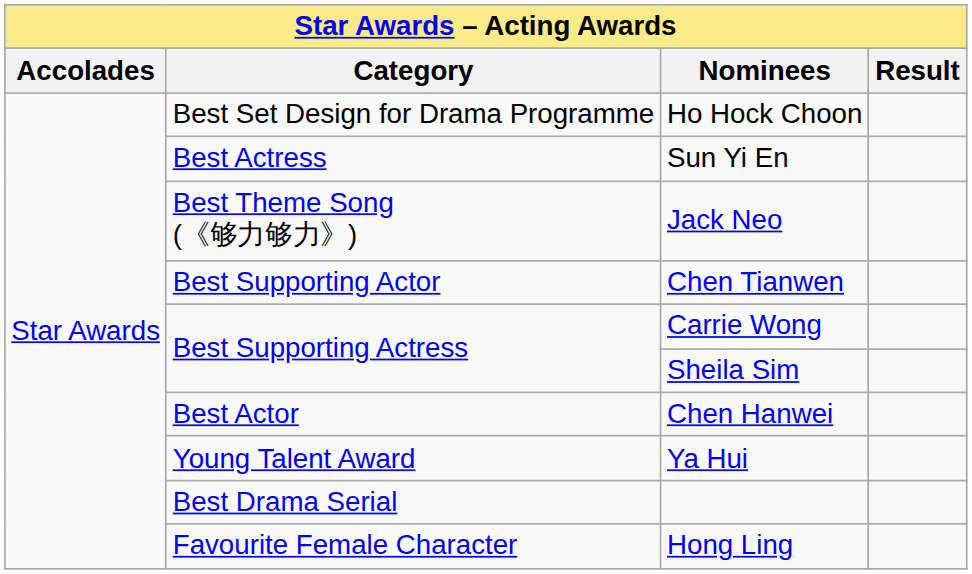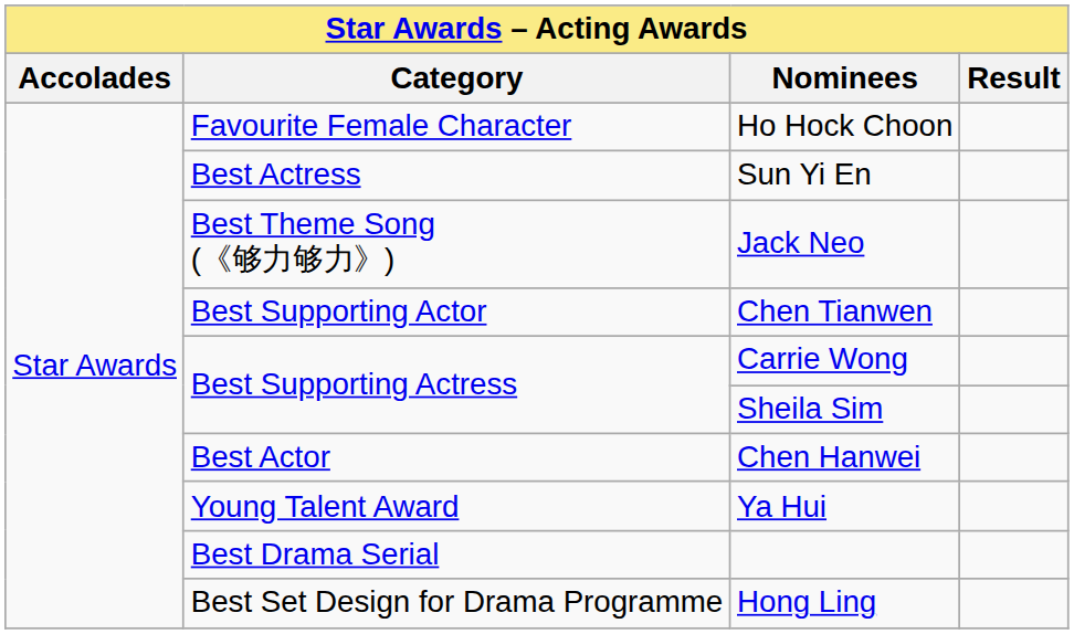 <table class="wikitable sortable">
 <tr>
 <th colspan="4" - style="background:#FAEB86;" align="center"><a href='#'>Star Awards</a> – Acting Awards</th>
 </tr>
 <tr>
 <th>Accolades</th>
 <th>Category</th>
 <th>Nominees</th>
 <th>Result</th>
 </tr>
 <tr>
 <td rowspan="10"><a href='#'>Star Awards</a></td>
-<td>Best Set Design for Drama Programme</td>
+<td><a href='#'>Favourite Female Character</a></td>
 <td>Ho Hock Choon</td>
 <td></td>
 </tr>
 <tr>
 <td><a href='#'>Best Actress</a></td>
 <td>Sun Yi En</td>
 <td></td>
 </tr>
 <tr>
 <td><a href='#'>Best Theme Song</a>    <br> (《够力够力》)</td>
 <td><a href='#'>Jack Neo</a></td>
 <td></td>
 </tr>
 <tr>
 <td><a href='#'>Best Supporting Actor</a></td>
 <td><a href='#'>Chen Tianwen</a></td>
 <td></td>
 </tr>
 <tr>
 <td rowspan="2"><a href='#'>Best Supporting Actress</a></td>
 <td><a href='#'>Carrie Wong</a></td>
 <td></td>
 </tr>
 <tr>
 <td><a href='#'>Sheila Sim</a></td>
 <td></td>
 </tr>
 <tr>
 <td><a href='#'>Best Actor</a></td>
 <td><a href='#'>Chen Hanwei</a></td>
 <td></td>
 </tr>
 <tr>
 <td><a href='#'>Young Talent Award</a></td>
 <td><a href='#'>Ya Hui</a></td>
 <td></td>
 </tr>
 <tr>
 <td><a href='#'>Best Drama Serial</a></td>
 <td></td>
 <td></td>
 </tr>
 <tr>
-<td><a href='#'>Favourite Female Character</a></td>
+<td>Best Set Design for Drama Programme</td>
 <td><a href='#'>Hong Ling</a></td>
 <td></td>
 </tr>
 </table>
